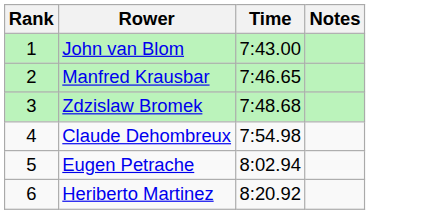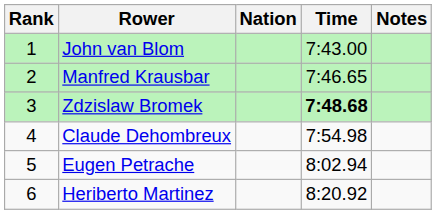 <table class="wikitable sortable" style="text-align:center">
 <tr>
 <th>Rank</th>
 <th>Rower</th>
+<th>Nation</th>
 <th>Time</th>
 <th>Notes</th>
 </tr>
 <tr bgcolor=bbf3bb>
 <td>1</td>
 <td align=left><a href='#'>John van Blom</a></td>
+<td align=left></td>
 <td>7:43.00</td>
 <td></td>
 </tr>
 <tr bgcolor=bbf3bb>
 <td>2</td>
 <td align=left><a href='#'>Manfred Krausbar</a></td>
+<td align=left></td>
 <td>7:46.65</td>
 <td></td>
 </tr>
 <tr bgcolor=bbf3bb>
 <td>3</td>
 <td align=left><a href='#'>Zdzislaw Bromek</a></td>
-<td>7:48.68</td>
+<td align=left></td>
+<td><strong>7:48.68</strong></td>
 <td></td>
 </tr>
 <tr>
 <td>4</td>
 <td align=left><a href='#'>Claude Dehombreux</a></td>
+<td align=left></td>
 <td>7:54.98</td>
 <td></td>
 </tr>
 <tr>
 <td>5</td>
 <td align=left><a href='#'>Eugen Petrache</a></td>
+<td align=left></td>
 <td>8:02.94</td>
 <td></td>
 </tr>
 <tr>
 <td>6</td>
 <td align=left><a href='#'>Heriberto Martinez</a></td>
+<td align=left></td>
 <td>8:20.92</td>
 <td></td>
 </tr>
 </table>
